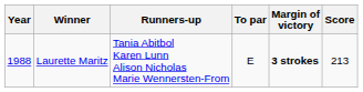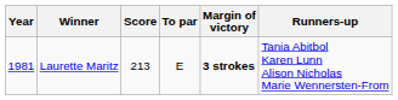 <table class=wikitable style="font-size:95%">
 <tr>
 <th>Year</th>
 <th>Winner</th>
-<th>Runners-up</th>
+<th>Score</th>
 <th>To par</th>
 <th>Margin of<br>victory</th>
-<th>Score</th>
+<th>Runners-up</th>
 </tr>
 <tr>
-<td><a href='#'>1988</a></td>
+<td><a href='#'>1981</a></td>
 <td> <a href='#'>Laurette Maritz</a></td>
-<td> <a href='#'>Tania Abitbol</a><br> <a href='#'>Karen Lunn</a><br> <a href='#'>Alison Nicholas</a><br>  <a href='#'>Marie Wennersten-From</a></td>
+<td align=center>213</td>
 <td align=center>E</td>
 <td><strong>3 strokes</strong></td>
-<td align=center>213</td>
+<td> <a href='#'>Tania Abitbol</a><br> <a href='#'>Karen Lunn</a><br> <a href='#'>Alison Nicholas</a><br>  <a href='#'>Marie Wennersten-From</a></td>
 </tr>
 </table>
